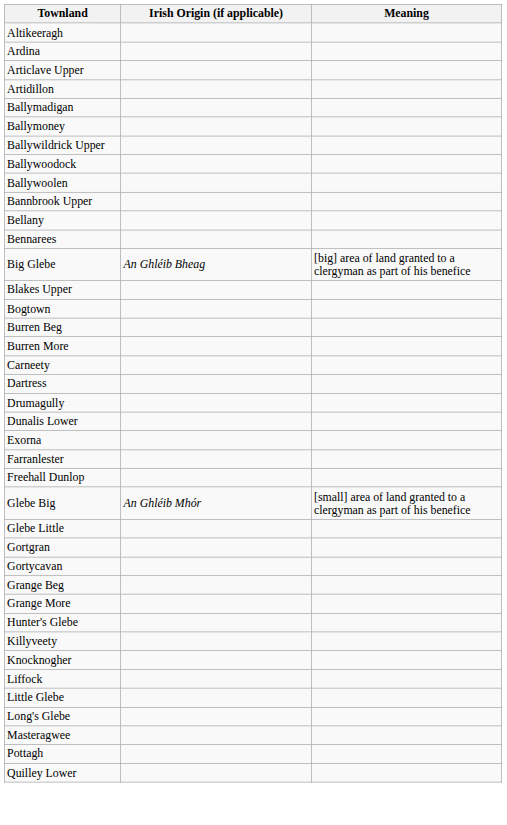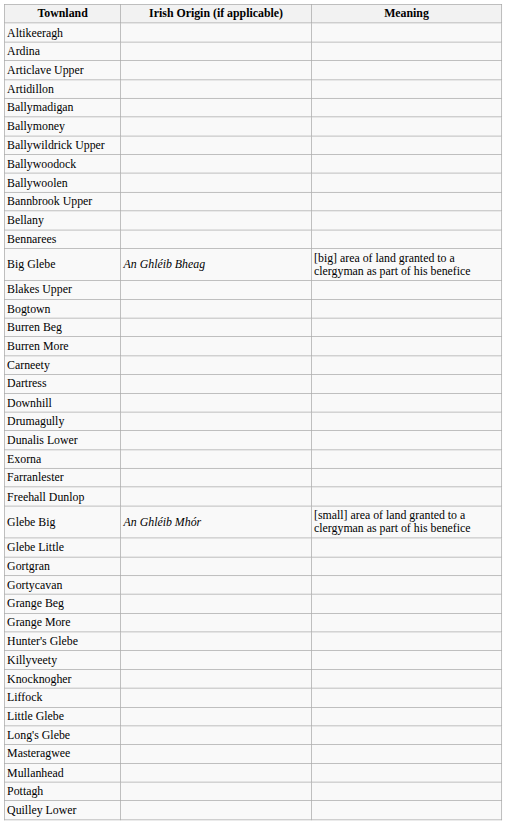 <table class="wikitable" style="border:1px solid darkgray;">
 <tr>
 <th width="150">Townland</th>
 <th width="250">Irish Origin (if applicable)</th>
 <th width="250">Meaning</th>
 </tr>
 <tr>
 <td>Altikeeragh</td>
 <td></td>
 <td></td>
 </tr>
 <tr>
 <td>Ardina</td>
 <td></td>
 <td></td>
 </tr>
 <tr>
 <td>Articlave Upper</td>
 <td></td>
 <td></td>
 </tr>
 <tr>
 <td>Artidillon</td>
 <td></td>
 <td></td>
 </tr>
 <tr>
 <td>Ballymadigan</td>
 <td></td>
 <td></td>
 </tr>
 <tr>
 <td>Ballymoney</td>
 <td></td>
 <td></td>
 </tr>
 <tr>
 <td>Ballywildrick Upper</td>
 <td></td>
 <td></td>
 </tr>
 <tr>
 <td>Ballywoodock</td>
 <td></td>
 <td></td>
 </tr>
 <tr>
 <td>Ballywoolen</td>
 <td></td>
 <td></td>
 </tr>
 <tr>
 <td>Bannbrook Upper</td>
 <td></td>
 <td></td>
 </tr>
 <tr>
 <td>Bellany</td>
 <td></td>
 <td></td>
 </tr>
 <tr>
 <td>Bennarees</td>
 <td></td>
 <td></td>
 </tr>
 <tr>
 <td>Big Glebe</td>
 <td><em>An Ghléib Bheag</em></td>
 <td>[big] area of land granted to a clergyman as part of his benefice</td>
 </tr>
 <tr>
 <td>Blakes Upper</td>
 <td></td>
 <td></td>
 </tr>
 <tr>
 <td>Bogtown</td>
 <td></td>
 <td></td>
 </tr>
 <tr>
 <td>Burren Beg</td>
 <td></td>
 <td></td>
 </tr>
 <tr>
 <td>Burren More</td>
 <td></td>
 <td></td>
 </tr>
 <tr>
 <td>Carneety</td>
 <td></td>
 <td></td>
 </tr>
 <tr>
 <td>Dartress</td>
 <td></td>
 <td></td>
 </tr>
 <tr>
+<td>Downhill</td>
+<td></td>
+<td></td>
+</tr>
+<tr>
 <td>Drumagully</td>
 <td></td>
 <td></td>
 </tr>
 <tr>
 <td>Dunalis Lower</td>
 <td></td>
 <td></td>
 </tr>
 <tr>
 <td>Exorna</td>
 <td></td>
 <td></td>
 </tr>
 <tr>
 <td>Farranlester</td>
 <td></td>
 <td></td>
 </tr>
 <tr>
 <td>Freehall Dunlop</td>
 <td></td>
 <td></td>
 </tr>
 <tr>
 <td>Glebe Big</td>
 <td><em>An Ghléib Mhór</em></td>
 <td>[small] area of land granted to a clergyman as part of his benefice</td>
 </tr>
 <tr>
 <td>Glebe Little</td>
 <td></td>
 <td></td>
 </tr>
 <tr>
 <td>Gortgran</td>
 <td></td>
 <td></td>
 </tr>
 <tr>
 <td>Gortycavan</td>
 <td></td>
 <td></td>
 </tr>
 <tr>
 <td>Grange Beg</td>
 <td></td>
 <td></td>
 </tr>
 <tr>
 <td>Grange More</td>
 <td></td>
 <td></td>
 </tr>
 <tr>
 <td>Hunter's Glebe</td>
 <td></td>
 <td></td>
 </tr>
 <tr>
 <td>Killyveety</td>
 <td></td>
 <td></td>
 </tr>
 <tr>
 <td>Knocknogher</td>
 <td></td>
 <td></td>
 </tr>
 <tr>
 <td>Liffock</td>
 <td></td>
 <td></td>
 </tr>
 <tr>
 <td>Little Glebe</td>
 <td></td>
 <td></td>
 </tr>
 <tr>
 <td>Long's Glebe</td>
 <td></td>
 <td></td>
 </tr>
 <tr>
 <td>Masteragwee</td>
 <td></td>
 <td></td>
 </tr>
 <tr>
+<td>Mullanhead</td>
+<td></td>
+<td></td>
+</tr>
+<tr>
 <td>Pottagh</td>
 <td></td>
 <td></td>
 </tr>
 <tr>
 <td>Quilley Lower</td>
 <td></td>
 <td></td>
 </tr>
 </table>
